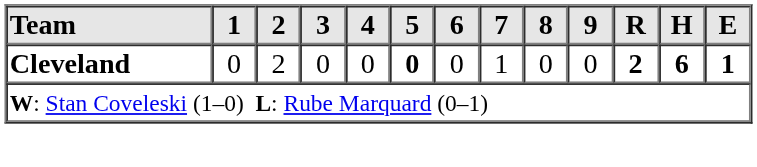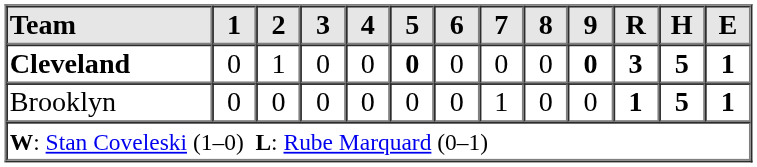 <table border=1 cellspacing=0 width=425 style="margin-left:3em;">
 <tr style="text-align:center; background-color:#e6e6e6;">
 <th align=left width=125>Team</th>
 <th width=25>1</th>
 <th width=25>2</th>
 <th width=25>3</th>
 <th width=25>4</th>
 <th width=25>5</th>
 <th width=25>6</th>
 <th width=25>7</th>
 <th width=25>8</th>
 <th width=25>9</th>
 <th width=25>R</th>
 <th width=25>H</th>
 <th width=25>E</th>
 </tr>
 <tr style="text-align:center;">
 <td align=left><strong>Cleveland</strong></td>
 <td>0</td>
-<td>2</td>
+<td>1</td>
 <td>0</td>
 <td>0</td>
 <td><strong>0</strong></td>
 <td>0</td>
+<td>0</td>
+<td>0</td>
+<td><strong>0</strong></td>
+<td><strong>3</strong></td>
+<td><strong>5</strong></td>
+<td><strong>1</strong></td>
+</tr>
+<tr style="text-align:center;">
+<td align=left>Brooklyn</td>
+<td>0</td>
+<td>0</td>
+<td>0</td>
+<td>0</td>
+<td>0</td>
+<td>0</td>
 <td>1</td>
 <td>0</td>
 <td>0</td>
-<td><strong>2</strong></td>
-<td><strong>6</strong></td>
+<td><strong>1</strong></td>
+<td><strong>5</strong></td>
 <td><strong>1</strong></td>
 </tr>
 <tr style="text-align:left;">
 <td colspan=13><small><strong>W</strong>: <a href='#'>Stan Coveleski</a> (1–0)  <strong>L</strong>: <a href='#'>Rube Marquard</a> (0–1)</small></td>
 </tr>
 </table>
